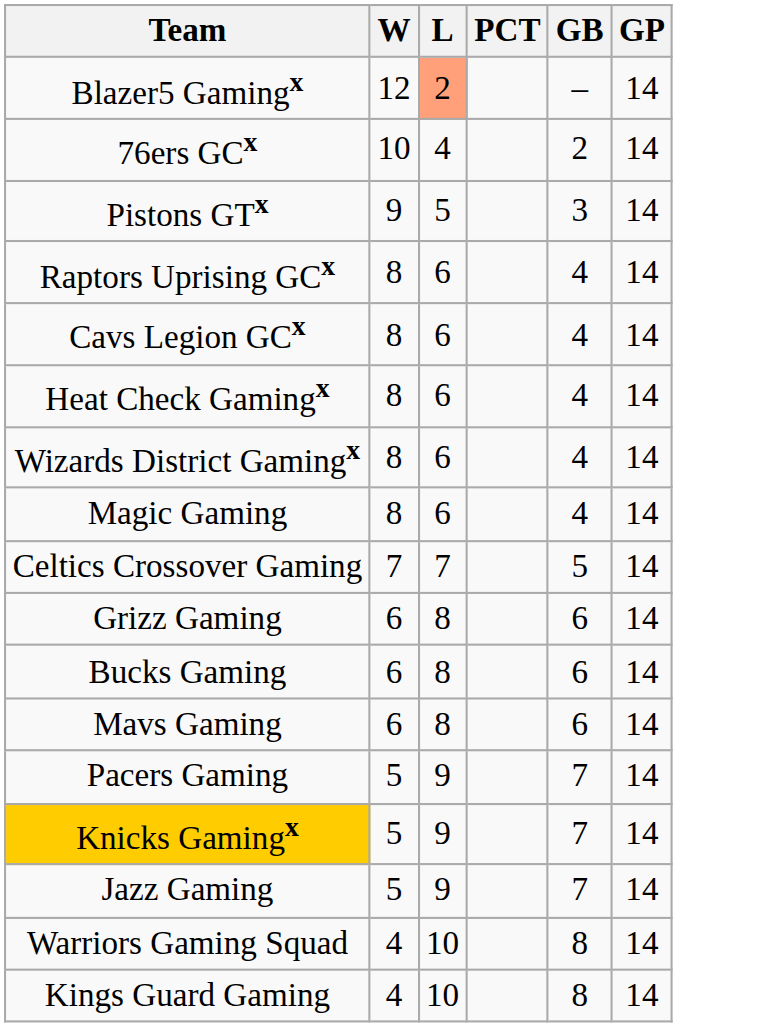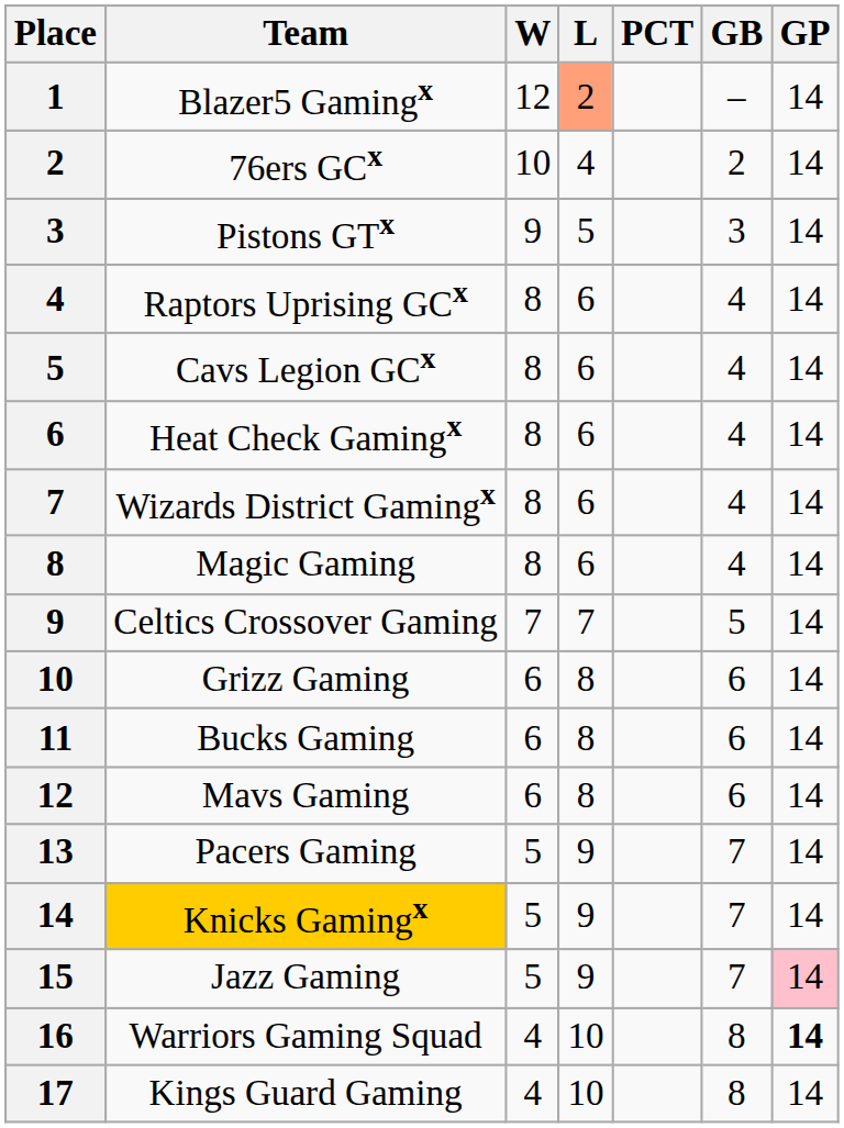 <table class="wikitable sortable" style="text-align:center">
 <tr>
+<th>Place</th>
 <th>Team</th>
 <th>W</th>
 <th>L</th>
 <th>PCT</th>
 <th>GB</th>
 <th>GP</th>
 </tr>
 <tr>
+<th>1</th>
 <td>Blazer5 Gaming<sup><strong>x</strong></sup></td>
 <td>12</td>
 <td style="background: lightsalmon;">2</td>
 <td></td>
 <td>–</td>
 <td>14</td>
 </tr>
 <tr>
+<th>2</th>
 <td>76ers GC<sup><strong>x</strong></sup></td>
 <td>10</td>
 <td>4</td>
 <td></td>
 <td>2</td>
 <td>14</td>
 </tr>
 <tr>
+<th>3</th>
 <td>Pistons GT<sup><strong>x</strong></sup></td>
 <td>9</td>
 <td>5</td>
 <td></td>
 <td>3</td>
 <td>14</td>
 </tr>
 <tr>
+<th>4</th>
 <td>Raptors Uprising GC<sup><strong>x</strong></sup></td>
 <td>8</td>
 <td>6</td>
 <td></td>
 <td>4</td>
 <td>14</td>
 </tr>
 <tr>
+<th>5</th>
 <td>Cavs Legion GC<sup><strong>x</strong></sup></td>
 <td>8</td>
 <td>6</td>
 <td></td>
 <td>4</td>
 <td>14</td>
 </tr>
 <tr>
+<th>6</th>
 <td>Heat Check Gaming<sup><strong>x</strong></sup></td>
 <td>8</td>
 <td>6</td>
 <td></td>
 <td>4</td>
 <td>14</td>
 </tr>
 <tr>
+<th>7</th>
 <td>Wizards District Gaming<sup><strong>x</strong></sup></td>
 <td>8</td>
 <td>6</td>
 <td></td>
 <td>4</td>
 <td>14</td>
 </tr>
 <tr>
+<th>8</th>
 <td>Magic Gaming</td>
 <td>8</td>
 <td>6</td>
 <td></td>
 <td>4</td>
 <td>14</td>
 </tr>
 <tr>
+<th>9</th>
 <td>Celtics Crossover Gaming</td>
 <td>7</td>
 <td>7</td>
 <td></td>
 <td>5</td>
 <td>14</td>
 </tr>
 <tr>
+<th>10</th>
 <td>Grizz Gaming</td>
 <td>6</td>
 <td>8</td>
 <td></td>
 <td>6</td>
 <td>14</td>
 </tr>
 <tr>
+<th>11</th>
 <td>Bucks Gaming</td>
 <td>6</td>
 <td>8</td>
 <td></td>
 <td>6</td>
 <td>14</td>
 </tr>
 <tr>
+<th>12</th>
 <td>Mavs Gaming</td>
 <td>6</td>
 <td>8</td>
 <td></td>
 <td>6</td>
 <td>14</td>
 </tr>
 <tr>
+<th>13</th>
 <td>Pacers Gaming</td>
 <td>5</td>
 <td>9</td>
 <td></td>
 <td>7</td>
 <td>14</td>
 </tr>
 <tr>
+<th>14</th>
 <td style="background-color:#FFCC00">Knicks Gaming<sup><strong>x</strong></sup></td>
 <td>5</td>
 <td>9</td>
 <td></td>
 <td>7</td>
 <td>14</td>
 </tr>
 <tr>
+<th>15</th>
 <td>Jazz Gaming</td>
 <td>5</td>
 <td>9</td>
 <td></td>
 <td>7</td>
-<td>14</td>
+<td style="background: pink;">14</td>
 </tr>
 <tr>
+<th>16</th>
 <td>Warriors Gaming Squad</td>
 <td>4</td>
 <td>10</td>
 <td></td>
 <td>8</td>
-<td>14</td>
+<td><strong>14</strong></td>
 </tr>
 <tr>
+<th>17</th>
 <td>Kings Guard Gaming</td>
 <td>4</td>
 <td>10</td>
 <td></td>
 <td>8</td>
 <td>14</td>
 </tr>
 </table>
